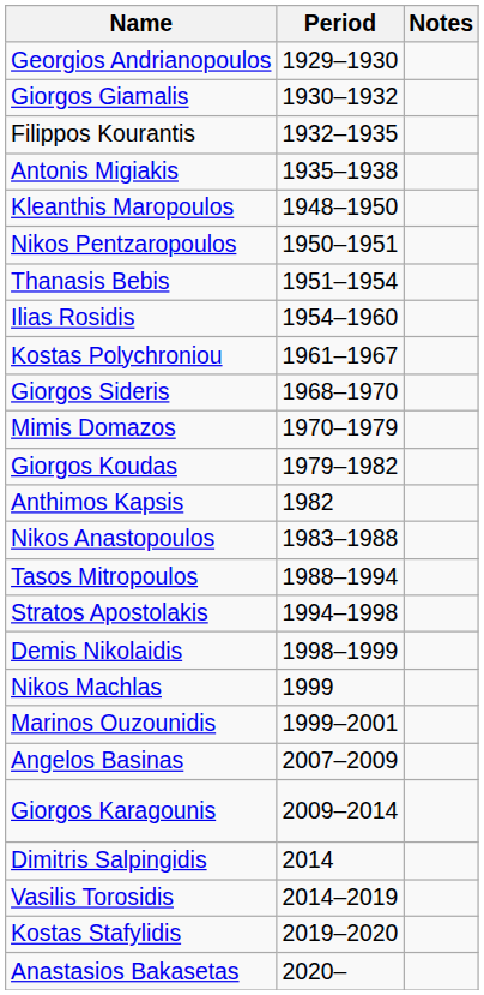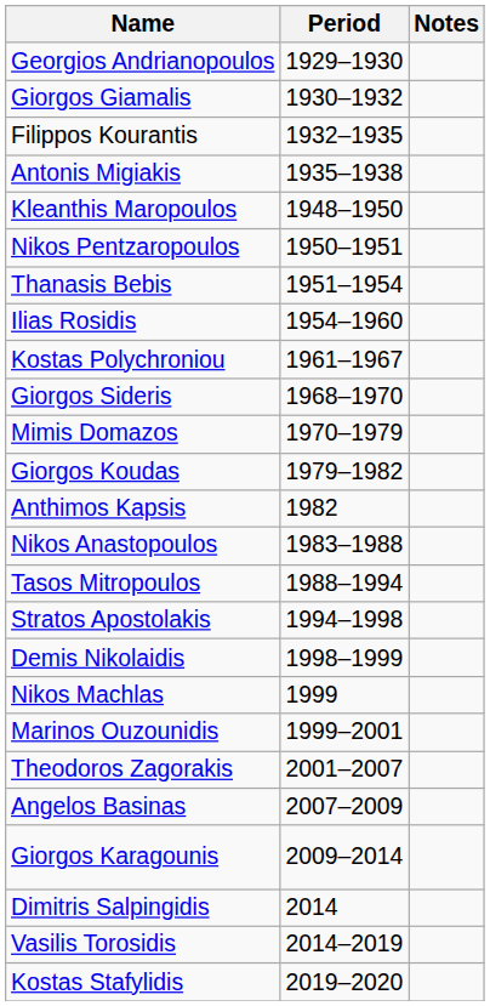 <table class="wikitable alternance">
 <tr>
 <th>Name</th>
 <th>Period</th>
 <th>Notes</th>
 </tr>
 <tr>
 <td><a href='#'>Georgios Andrianopoulos</a></td>
 <td>1929–1930</td>
 <td></td>
 </tr>
 <tr>
 <td><a href='#'>Giorgos Giamalis</a></td>
 <td>1930–1932</td>
 <td></td>
 </tr>
 <tr>
 <td>Filippos Kourantis</td>
 <td>1932–1935</td>
 <td></td>
 </tr>
 <tr>
 <td><a href='#'>Antonis Migiakis</a></td>
 <td>1935–1938</td>
 <td></td>
 </tr>
 <tr>
 <td><a href='#'>Kleanthis Maropoulos</a></td>
 <td>1948–1950</td>
 <td></td>
 </tr>
 <tr>
 <td><a href='#'>Nikos Pentzaropoulos</a></td>
 <td>1950–1951</td>
 <td></td>
 </tr>
 <tr>
 <td><a href='#'>Thanasis Bebis</a></td>
 <td>1951–1954</td>
 <td></td>
 </tr>
 <tr>
 <td><a href='#'>Ilias Rosidis</a></td>
 <td>1954–1960</td>
 <td></td>
 </tr>
 <tr>
 <td><a href='#'>Kostas Polychroniou</a></td>
 <td>1961–1967</td>
 <td></td>
 </tr>
 <tr>
 <td><a href='#'>Giorgos Sideris</a></td>
 <td>1968–1970</td>
 <td></td>
 </tr>
 <tr>
 <td><a href='#'>Mimis Domazos</a></td>
 <td>1970–1979</td>
 <td></td>
 </tr>
 <tr>
 <td><a href='#'>Giorgos Koudas</a></td>
 <td>1979–1982</td>
 <td></td>
 </tr>
 <tr>
 <td><a href='#'>Anthimos Kapsis</a></td>
 <td>1982</td>
 <td></td>
 </tr>
 <tr>
 <td><a href='#'>Nikos Anastopoulos</a></td>
 <td>1983–1988</td>
 <td></td>
 </tr>
 <tr>
 <td><a href='#'>Tasos Mitropoulos</a></td>
 <td>1988–1994</td>
 <td></td>
 </tr>
 <tr>
 <td><a href='#'>Stratos Apostolakis</a></td>
 <td>1994–1998</td>
 <td></td>
 </tr>
 <tr>
 <td><a href='#'>Demis Nikolaidis</a></td>
 <td>1998–1999</td>
 <td></td>
 </tr>
 <tr>
 <td><a href='#'>Nikos Machlas</a></td>
 <td>1999</td>
 <td></td>
 </tr>
 <tr>
 <td><a href='#'>Marinos Ouzounidis</a></td>
 <td>1999–2001</td>
 <td></td>
 </tr>
 <tr>
+<td><a href='#'>Theodoros Zagorakis</a></td>
+<td>2001–2007</td>
+<td></td>
+</tr>
+<tr>
 <td><a href='#'>Angelos Basinas</a></td>
 <td>2007–2009</td>
 <td></td>
 </tr>
 <tr>
 <td><a href='#'>Giorgos Karagounis</a></td>
 <td>2009–2014</td>
 <td><br><br></td>
 </tr>
 <tr>
 <td><a href='#'>Dimitris Salpingidis</a></td>
 <td>2014</td>
 <td></td>
 </tr>
 <tr>
 <td><a href='#'>Vasilis Torosidis</a></td>
 <td>2014–2019</td>
 <td></td>
 </tr>
 <tr>
 <td><a href='#'>Kostas Stafylidis</a></td>
 <td>2019–2020</td>
 <td></td>
 </tr>
-<tr>
-<td><a href='#'>Anastasios Bakasetas</a></td>
-<td>2020–</td>
-<td></td>
-</tr>
 </table>
